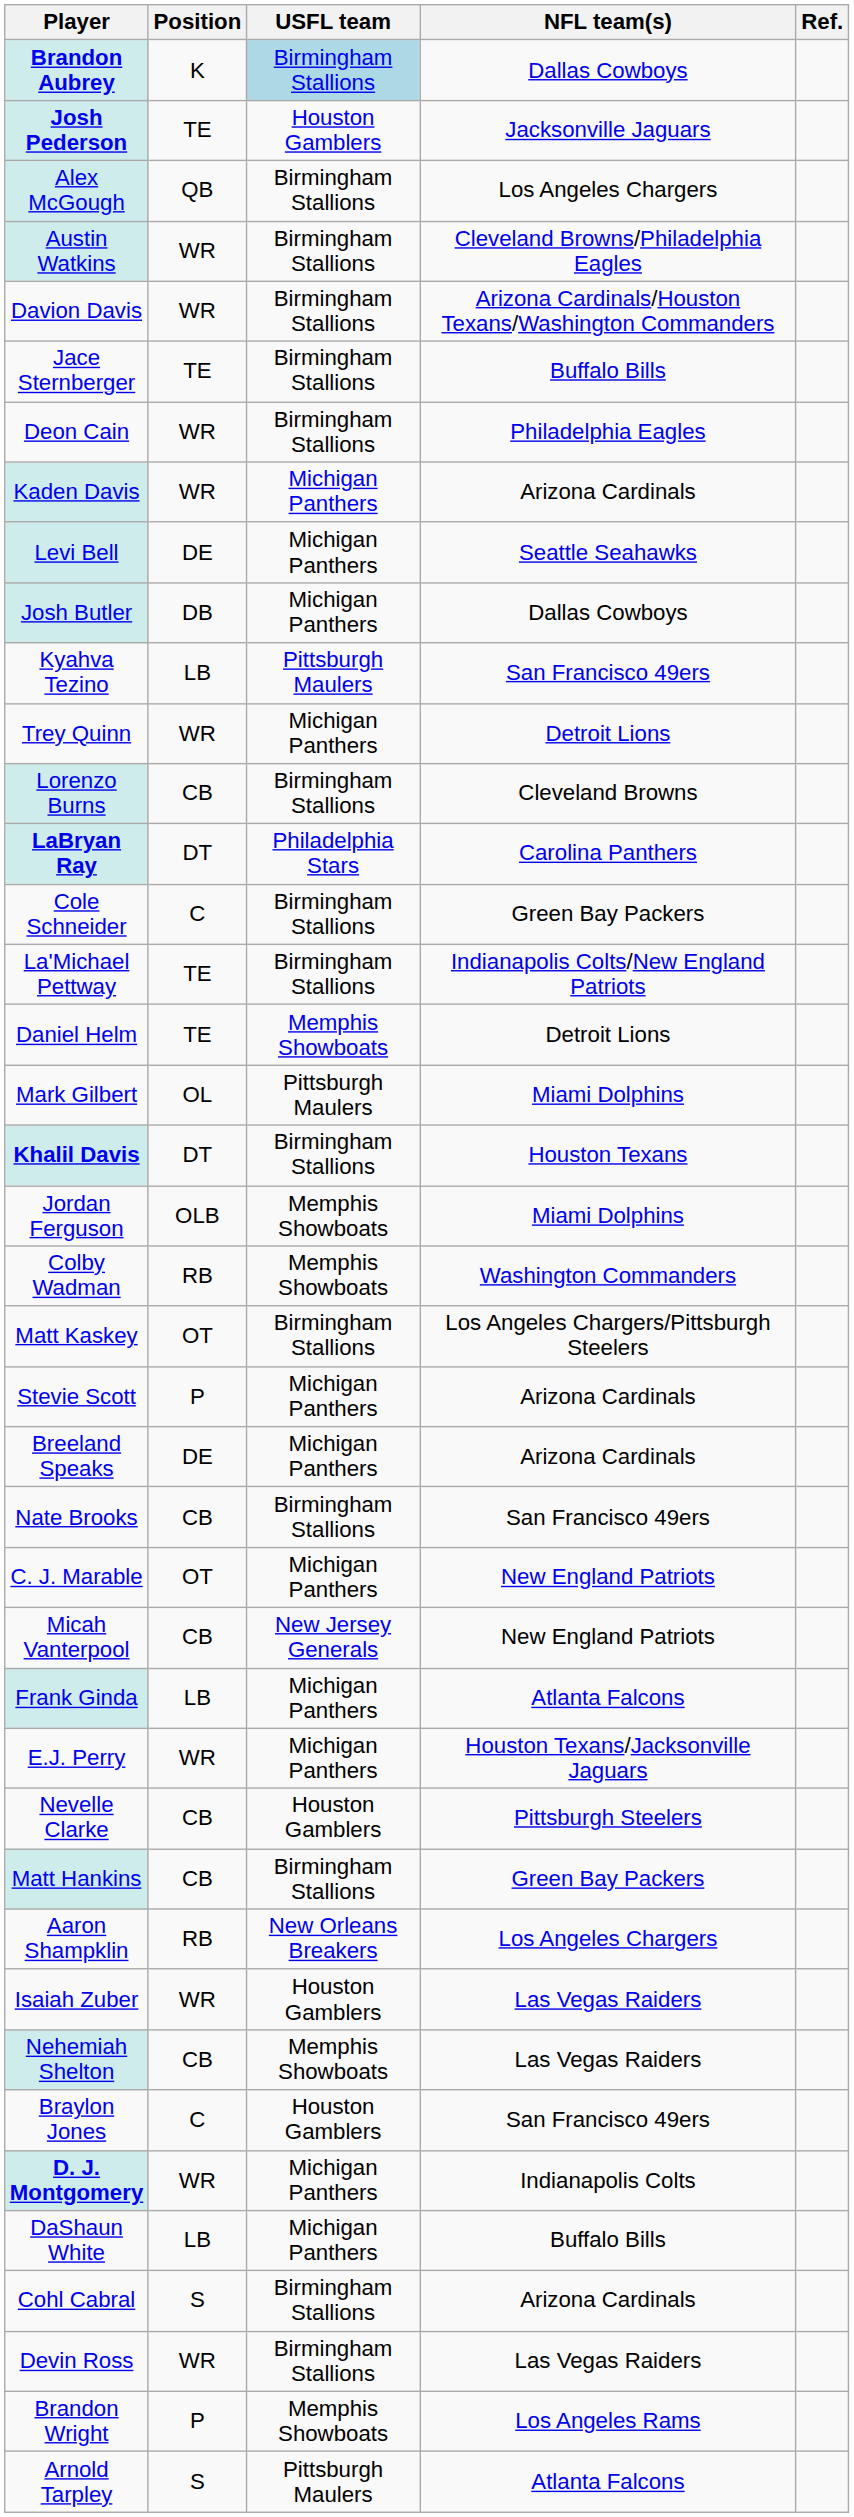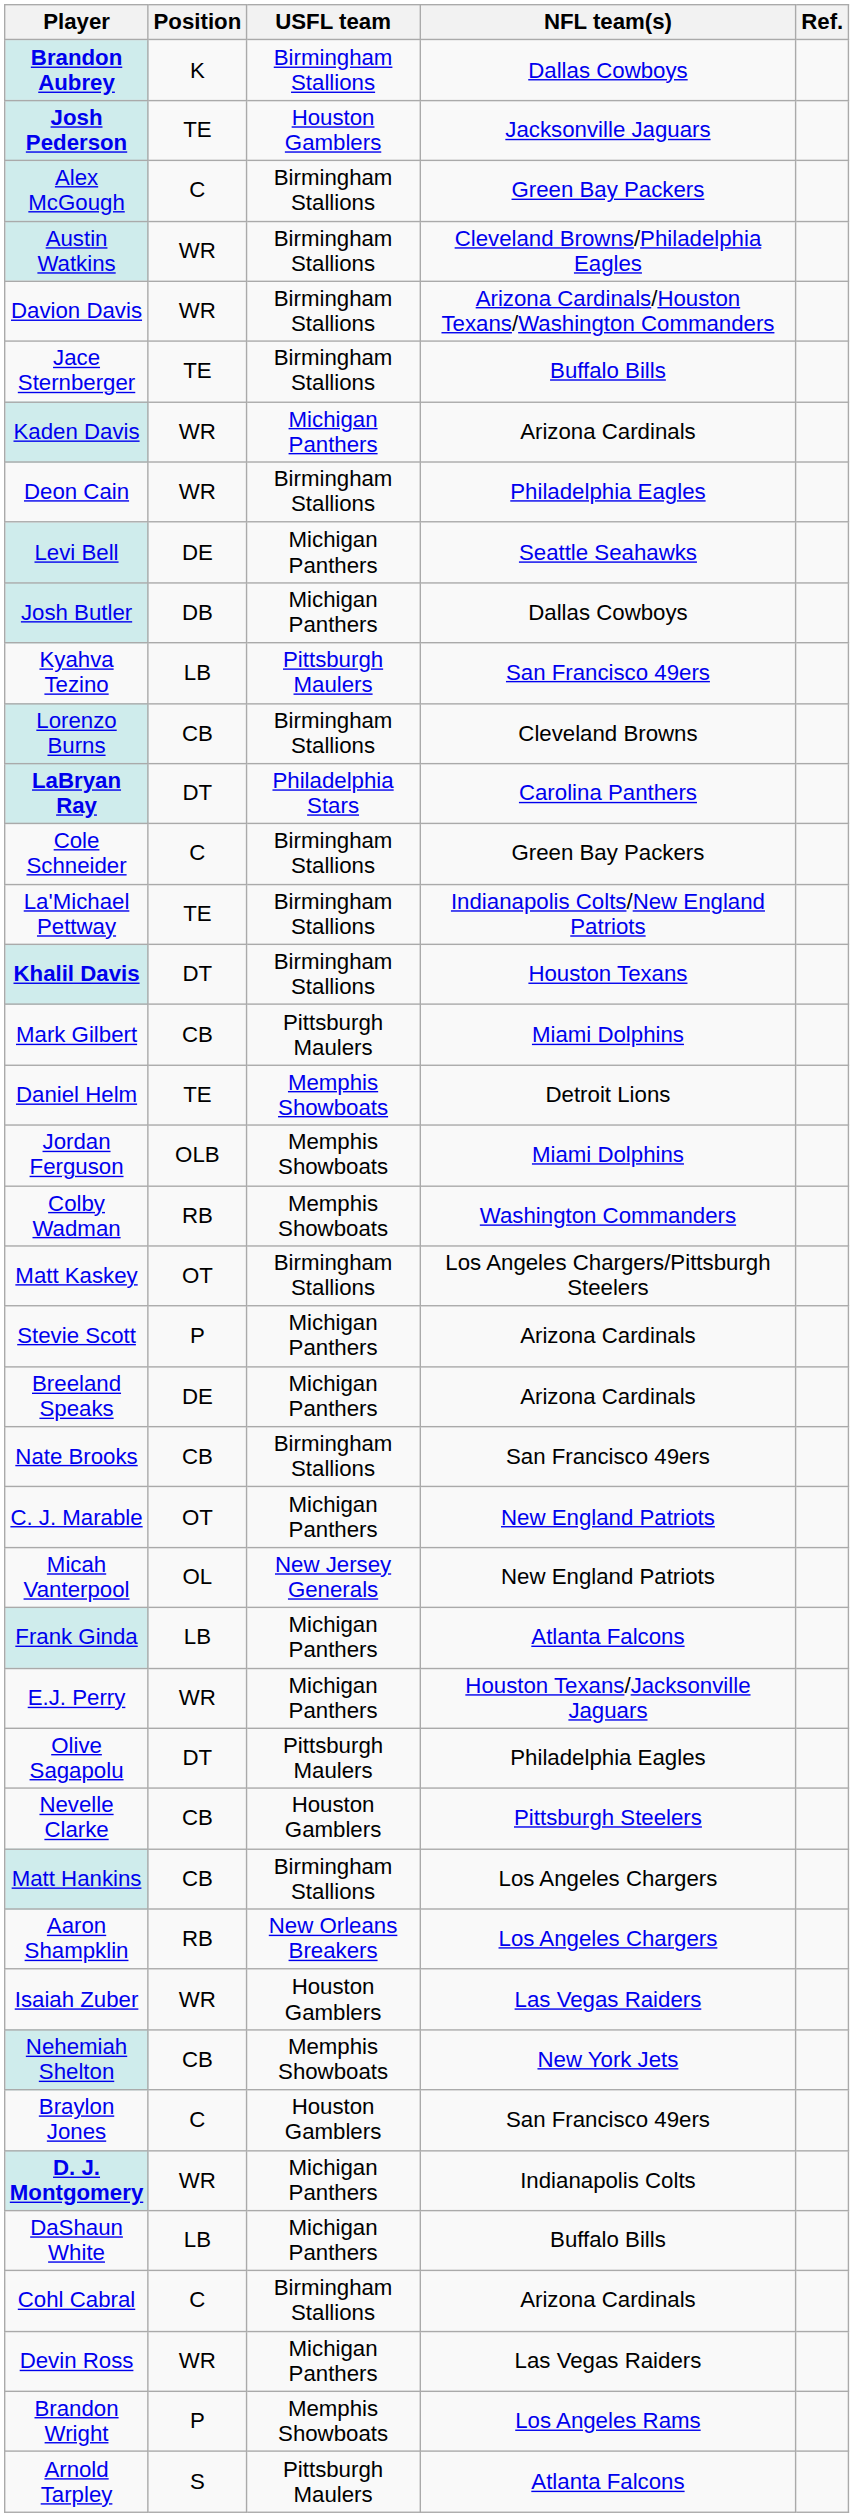 <table class="wikitable sortable" style="text-align:center;">
 <tr>
 <th>Player</th>
 <th>Position</th>
 <th>USFL team</th>
 <th>NFL team(s)</th>
 <th class=unsortable>Ref.</th>
 </tr>
 <tr>
 <td style="background:#cfecec; width:3em;"><strong><a href='#'>Brandon Aubrey</a></strong></td>
 <td>K</td>
-<td style="background: lightblue;"><a href='#'>Birmingham Stallions</a></td>
+<td><a href='#'>Birmingham Stallions</a></td>
 <td><a href='#'>Dallas Cowboys</a></td>
 <td></td>
 </tr>
 <tr>
 <td style="background:#cfecec; width:3em;"><strong><a href='#'>Josh Pederson</a></strong></td>
 <td>TE</td>
 <td><a href='#'>Houston Gamblers</a></td>
 <td><a href='#'>Jacksonville Jaguars</a></td>
 <td></td>
 </tr>
 <tr>
 <td style="background:#cfecec; width:3em;"><a href='#'>Alex McGough</a></td>
-<td>QB</td>
+<td>C</td>
 <td>Birmingham Stallions</td>
-<td>Los Angeles Chargers</td>
+<td><a href='#'>Green Bay Packers</a></td>
 <td></td>
 </tr>
 <tr>
 <td style="background:#cfecec; width:3em;"><a href='#'>Austin Watkins</a></td>
 <td>WR</td>
 <td>Birmingham Stallions</td>
 <td><a href='#'>Cleveland Browns</a>/<a href='#'>Philadelphia Eagles</a></td>
 <td></td>
 </tr>
 <tr>
 <td><a href='#'>Davion Davis</a></td>
 <td>WR</td>
 <td>Birmingham Stallions</td>
 <td><a href='#'>Arizona Cardinals</a>/<a href='#'>Houston Texans</a>/<a href='#'>Washington Commanders</a></td>
 <td></td>
 </tr>
 <tr>
 <td><a href='#'>Jace Sternberger</a></td>
 <td>TE</td>
 <td>Birmingham Stallions</td>
 <td><a href='#'>Buffalo Bills</a></td>
 <td></td>
 </tr>
 <tr>
+<td style="background:#cfecec; width:3em;"><a href='#'>Kaden Davis</a></td>
+<td>WR</td>
+<td><a href='#'>Michigan Panthers</a></td>
+<td>Arizona Cardinals</td>
+<td></td>
+</tr>
+<tr>
 <td><a href='#'>Deon Cain</a></td>
 <td>WR</td>
 <td>Birmingham Stallions</td>
 <td><a href='#'>Philadelphia Eagles</a></td>
-<td></td>
-</tr>
-<tr>
-<td style="background:#cfecec; width:3em;"><a href='#'>Kaden Davis</a></td>
-<td>WR</td>
-<td><a href='#'>Michigan Panthers</a></td>
-<td>Arizona Cardinals</td>
 <td></td>
 </tr>
 <tr>
 <td style="background:#cfecec; width:3em;"><a href='#'>Levi Bell</a></td>
 <td>DE</td>
 <td>Michigan Panthers</td>
 <td><a href='#'>Seattle Seahawks</a></td>
 <td></td>
 </tr>
 <tr>
 <td style="background:#cfecec; width:3em;"><a href='#'>Josh Butler</a></td>
 <td>DB</td>
 <td>Michigan Panthers</td>
 <td>Dallas Cowboys</td>
 <td></td>
 </tr>
 <tr>
 <td><a href='#'>Kyahva Tezino</a></td>
 <td>LB</td>
 <td><a href='#'>Pittsburgh Maulers</a></td>
 <td><a href='#'>San Francisco 49ers</a></td>
-<td></td>
-</tr>
-<tr>
-<td><a href='#'>Trey Quinn</a></td>
-<td>WR</td>
-<td>Michigan Panthers</td>
-<td><a href='#'>Detroit Lions</a></td>
 <td></td>
 </tr>
 <tr>
 <td style="background:#cfecec; width:3em;"><a href='#'>Lorenzo Burns</a></td>
 <td>CB</td>
 <td>Birmingham Stallions</td>
 <td>Cleveland Browns</td>
 <td></td>
 </tr>
 <tr>
 <td style="background:#cfecec; width:3em;"><strong><a href='#'>LaBryan Ray</a></strong></td>
 <td>DT</td>
 <td><a href='#'>Philadelphia Stars</a></td>
 <td><a href='#'>Carolina Panthers</a></td>
 <td></td>
 </tr>
 <tr>
 <td><a href='#'>Cole Schneider</a></td>
 <td>C</td>
 <td>Birmingham Stallions</td>
 <td>Green Bay Packers</td>
 <td></td>
 </tr>
 <tr>
 <td><a href='#'>La'Michael Pettway</a></td>
 <td>TE</td>
 <td>Birmingham Stallions</td>
 <td><a href='#'>Indianapolis Colts</a>/<a href='#'>New England Patriots</a></td>
 <td></td>
 </tr>
 <tr>
-<td><a href='#'>Daniel Helm</a></td>
-<td>TE</td>
-<td><a href='#'>Memphis Showboats</a></td>
-<td>Detroit Lions</td>
+<td style="background:#cfecec; width:3em;"><strong><a href='#'>Khalil Davis</a></strong></td>
+<td>DT</td>
+<td>Birmingham Stallions</td>
+<td><a href='#'>Houston Texans</a></td>
 <td></td>
 </tr>
 <tr>
 <td><a href='#'>Mark Gilbert</a></td>
-<td>OL</td>
+<td>CB</td>
 <td>Pittsburgh Maulers</td>
 <td><a href='#'>Miami Dolphins</a></td>
 <td></td>
 </tr>
 <tr>
-<td style="background:#cfecec; width:3em;"><strong><a href='#'>Khalil Davis</a></strong></td>
-<td>DT</td>
-<td>Birmingham Stallions</td>
-<td><a href='#'>Houston Texans</a></td>
+<td><a href='#'>Daniel Helm</a></td>
+<td>TE</td>
+<td><a href='#'>Memphis Showboats</a></td>
+<td>Detroit Lions</td>
 <td></td>
 </tr>
 <tr>
 <td><a href='#'>Jordan Ferguson</a></td>
 <td>OLB</td>
 <td>Memphis Showboats</td>
 <td><a href='#'>Miami Dolphins</a></td>
 <td></td>
 </tr>
 <tr>
 <td><a href='#'>Colby Wadman</a></td>
 <td>RB</td>
 <td>Memphis Showboats</td>
 <td><a href='#'>Washington Commanders</a></td>
 <td></td>
 </tr>
 <tr>
 <td><a href='#'>Matt Kaskey</a></td>
 <td>OT</td>
 <td>Birmingham Stallions</td>
 <td>Los Angeles Chargers/Pittsburgh Steelers</td>
 <td></td>
 </tr>
 <tr>
 <td><a href='#'>Stevie Scott</a></td>
 <td>P</td>
 <td>Michigan Panthers</td>
 <td>Arizona Cardinals</td>
 <td></td>
 </tr>
 <tr>
 <td><a href='#'>Breeland Speaks</a></td>
 <td>DE</td>
 <td>Michigan Panthers</td>
 <td>Arizona Cardinals</td>
 <td></td>
 </tr>
 <tr>
 <td><a href='#'>Nate Brooks</a></td>
 <td>CB</td>
 <td>Birmingham Stallions</td>
 <td>San Francisco 49ers</td>
 <td></td>
 </tr>
 <tr>
 <td><a href='#'>C. J. Marable</a></td>
 <td>OT</td>
 <td>Michigan Panthers</td>
 <td><a href='#'>New England Patriots</a></td>
 <td></td>
 </tr>
 <tr>
 <td><a href='#'>Micah Vanterpool</a></td>
-<td>CB</td>
+<td>OL</td>
 <td><a href='#'>New Jersey Generals</a></td>
 <td>New England Patriots</td>
 <td></td>
 </tr>
 <tr>
 <td style="background:#cfecec; width:3em;"><a href='#'>Frank Ginda</a></td>
 <td>LB</td>
 <td>Michigan Panthers</td>
 <td><a href='#'>Atlanta Falcons</a></td>
 <td></td>
 </tr>
 <tr>
 <td><a href='#'>E.J. Perry</a></td>
 <td>WR</td>
 <td>Michigan Panthers</td>
 <td><a href='#'>Houston Texans</a>/<a href='#'>Jacksonville Jaguars</a></td>
 <td></td>
 </tr>
 <tr>
+<td><a href='#'>Olive Sagapolu</a></td>
+<td>DT</td>
+<td>Pittsburgh Maulers</td>
+<td>Philadelphia Eagles</td>
+<td></td>
+</tr>
+<tr>
 <td><a href='#'>Nevelle Clarke</a></td>
 <td>CB</td>
 <td>Houston Gamblers</td>
 <td><a href='#'>Pittsburgh Steelers</a></td>
 <td></td>
 </tr>
 <tr>
 <td style="background:#cfecec; width:3em;"><a href='#'>Matt Hankins</a></td>
 <td>CB</td>
 <td>Birmingham Stallions</td>
-<td><a href='#'>Green Bay Packers</a></td>
+<td>Los Angeles Chargers</td>
 <td></td>
 </tr>
 <tr>
 <td><a href='#'>Aaron Shampklin</a></td>
 <td>RB</td>
 <td><a href='#'>New Orleans Breakers</a></td>
 <td><a href='#'>Los Angeles Chargers</a></td>
 <td></td>
 </tr>
 <tr>
 <td><a href='#'>Isaiah Zuber</a></td>
 <td>WR</td>
 <td>Houston Gamblers</td>
 <td><a href='#'>Las Vegas Raiders</a></td>
 <td></td>
 </tr>
 <tr>
 <td style="background:#cfecec; width:3em;"><a href='#'>Nehemiah Shelton</a></td>
 <td>CB</td>
 <td>Memphis Showboats</td>
-<td>Las Vegas Raiders</td>
+<td><a href='#'>New York Jets</a></td>
 <td></td>
 </tr>
 <tr>
 <td><a href='#'>Braylon Jones</a></td>
 <td>C</td>
 <td>Houston Gamblers</td>
 <td>San Francisco 49ers</td>
 <td></td>
 </tr>
 <tr>
 <td style="background:#cfecec; width:3em;"><strong><a href='#'>D. J. Montgomery</a></strong></td>
 <td>WR</td>
 <td>Michigan Panthers</td>
 <td>Indianapolis Colts</td>
 <td></td>
 </tr>
 <tr>
 <td><a href='#'>DaShaun White</a></td>
 <td>LB</td>
 <td>Michigan Panthers</td>
 <td>Buffalo Bills</td>
 <td></td>
 </tr>
 <tr>
 <td><a href='#'>Cohl Cabral</a></td>
-<td>S</td>
+<td>C</td>
 <td>Birmingham Stallions</td>
 <td>Arizona Cardinals</td>
 <td></td>
 </tr>
 <tr>
 <td><a href='#'>Devin Ross</a></td>
 <td>WR</td>
-<td>Birmingham Stallions</td>
+<td>Michigan Panthers</td>
 <td>Las Vegas Raiders</td>
 <td></td>
 </tr>
 <tr>
 <td><a href='#'>Brandon Wright</a></td>
 <td>P</td>
 <td>Memphis Showboats</td>
 <td><a href='#'>Los Angeles Rams</a></td>
 <td></td>
 </tr>
 <tr>
 <td><a href='#'>Arnold Tarpley</a></td>
 <td>S</td>
 <td>Pittsburgh Maulers</td>
 <td><a href='#'>Atlanta Falcons</a></td>
 <td></td>
 </tr>
 </table>
